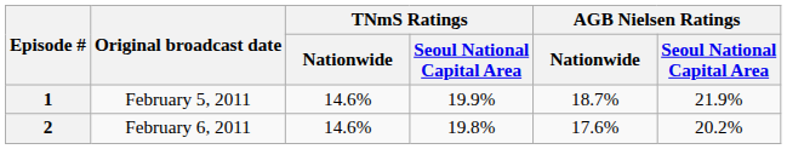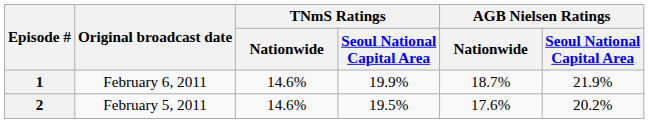 <table class=wikitable style="text-align:center">
 <tr>
 <th rowspan="2">Episode #</th>
 <th rowspan="2">Original broadcast date</th>
 <th colspan="2">TNmS Ratings</th>
 <th colspan="2">AGB Nielsen Ratings</th>
 </tr>
 <tr>
 <th width=100>Nationwide</th>
 <th width=100><a href='#'>Seoul National Capital Area</a></th>
 <th width=100>Nationwide</th>
 <th width=100><a href='#'>Seoul National Capital Area</a></th>
 </tr>
 <tr>
 <th>1</th>
-<td>February 5, 2011</td>
+<td>February 6, 2011</td>
 <td>14.6%</td>
 <td>19.9%</td>
 <td>18.7%</td>
 <td>21.9%</td>
 </tr>
 <tr>
 <th>2</th>
-<td>February 6, 2011</td>
+<td>February 5, 2011</td>
 <td>14.6%</td>
-<td>19.8%</td>
+<td>19.5%</td>
 <td>17.6%</td>
 <td>20.2%</td>
 </tr>
 </table>
